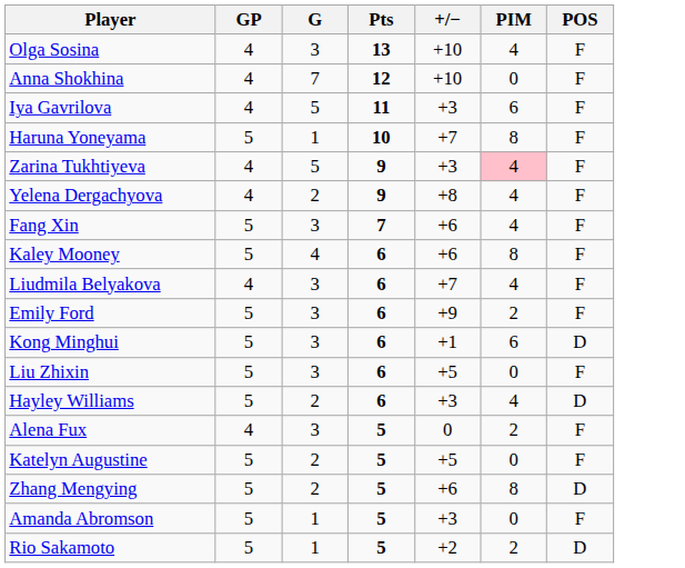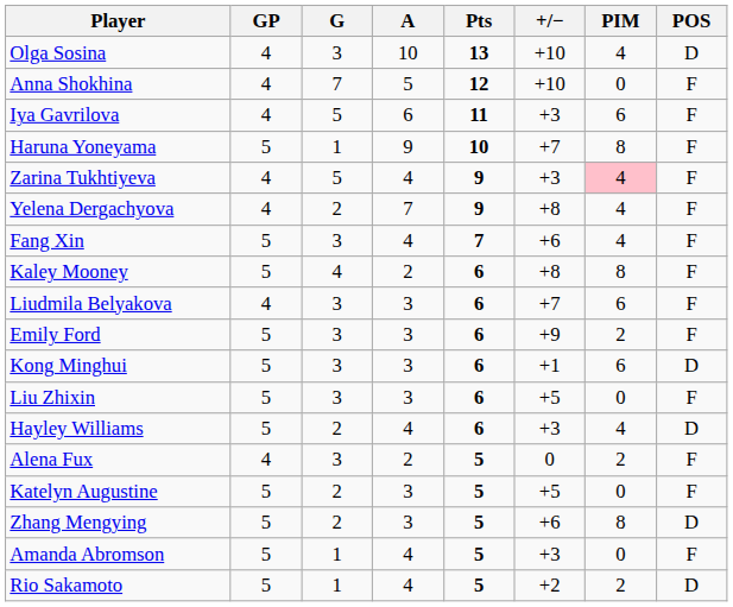 <table class="wikitable sortable" style="text-align:center;">
 <tr>
 <th style="width:175px;">Player</th>
 <th style="width:50px;">GP</th>
 <th style="width:50px;">G</th>
+<th style="width:50px;">A</th>
 <th style="width:50px;">Pts</th>
 <th style="width:50px;">+/−</th>
 <th style="width:50px;">PIM</th>
 <th style="width:50px;">POS</th>
 </tr>
 <tr>
 <td style="text-align:left;"> <a href='#'>Olga Sosina</a></td>
 <td>4</td>
 <td>3</td>
+<td>10</td>
 <td><strong>13</strong></td>
 <td>+10</td>
 <td>4</td>
-<td>F</td>
+<td>D</td>
 </tr>
 <tr>
 <td style="text-align:left;"> <a href='#'>Anna Shokhina</a></td>
 <td>4</td>
 <td>7</td>
+<td>5</td>
 <td><strong>12</strong></td>
 <td>+10</td>
 <td>0</td>
 <td>F</td>
 </tr>
 <tr>
 <td style="text-align:left;"> <a href='#'>Iya Gavrilova</a></td>
 <td>4</td>
 <td>5</td>
+<td>6</td>
 <td><strong>11</strong></td>
 <td>+3</td>
 <td>6</td>
 <td>F</td>
 </tr>
 <tr>
 <td style="text-align:left;"> <a href='#'>Haruna Yoneyama</a></td>
 <td>5</td>
 <td>1</td>
+<td>9</td>
 <td><strong>10</strong></td>
 <td>+7</td>
 <td>8</td>
 <td>F</td>
 </tr>
 <tr>
 <td style="text-align:left;"> <a href='#'>Zarina Tukhtiyeva</a></td>
 <td>4</td>
 <td>5</td>
+<td>4</td>
 <td><strong>9</strong></td>
 <td>+3</td>
 <td style="background: pink;">4</td>
 <td>F</td>
 </tr>
 <tr>
 <td style="text-align:left;"> <a href='#'>Yelena Dergachyova</a></td>
 <td>4</td>
 <td>2</td>
+<td>7</td>
 <td><strong>9</strong></td>
 <td>+8</td>
 <td>4</td>
 <td>F</td>
 </tr>
 <tr>
 <td style="text-align:left;"> <a href='#'>Fang Xin</a></td>
 <td>5</td>
 <td>3</td>
+<td>4</td>
 <td><strong>7</strong></td>
 <td>+6</td>
 <td>4</td>
 <td>F</td>
 </tr>
 <tr>
 <td style="text-align:left;"> <a href='#'>Kaley Mooney</a></td>
 <td>5</td>
 <td>4</td>
+<td>2</td>
 <td><strong>6</strong></td>
-<td>+6</td>
+<td>+8</td>
 <td>8</td>
 <td>F</td>
 </tr>
 <tr>
 <td style="text-align:left;"> <a href='#'>Liudmila Belyakova</a></td>
 <td>4</td>
 <td>3</td>
+<td>3</td>
 <td><strong>6</strong></td>
 <td>+7</td>
-<td>4</td>
+<td>6</td>
 <td>F</td>
 </tr>
 <tr>
 <td style="text-align:left;"> <a href='#'>Emily Ford</a></td>
 <td>5</td>
+<td>3</td>
 <td>3</td>
 <td><strong>6</strong></td>
 <td>+9</td>
 <td>2</td>
 <td>F</td>
 </tr>
 <tr>
 <td style="text-align:left;"> <a href='#'>Kong Minghui</a></td>
 <td>5</td>
 <td>3</td>
+<td>3</td>
 <td><strong>6</strong></td>
 <td>+1</td>
 <td>6</td>
 <td>D</td>
 </tr>
 <tr>
 <td style="text-align:left;"> <a href='#'>Liu Zhixin</a></td>
 <td>5</td>
+<td>3</td>
 <td>3</td>
 <td><strong>6</strong></td>
 <td>+5</td>
 <td>0</td>
 <td>F</td>
 </tr>
 <tr>
 <td style="text-align:left;"> <a href='#'>Hayley Williams</a></td>
 <td>5</td>
 <td>2</td>
+<td>4</td>
 <td><strong>6</strong></td>
 <td>+3</td>
 <td>4</td>
 <td>D</td>
 </tr>
 <tr>
 <td style="text-align:left;"> <a href='#'>Alena Fux</a></td>
 <td>4</td>
 <td>3</td>
+<td>2</td>
 <td><strong>5</strong></td>
 <td>0</td>
 <td>2</td>
 <td>F</td>
 </tr>
 <tr>
 <td style="text-align:left;"> <a href='#'>Katelyn Augustine</a></td>
 <td>5</td>
 <td>2</td>
+<td>3</td>
 <td><strong>5</strong></td>
 <td>+5</td>
 <td>0</td>
 <td>F</td>
 </tr>
 <tr>
 <td style="text-align:left;"> <a href='#'>Zhang Mengying</a></td>
 <td>5</td>
 <td>2</td>
+<td>3</td>
 <td><strong>5</strong></td>
 <td>+6</td>
 <td>8</td>
 <td>D</td>
 </tr>
 <tr>
 <td style="text-align:left;"> <a href='#'>Amanda Abromson</a></td>
 <td>5</td>
 <td>1</td>
+<td>4</td>
 <td><strong>5</strong></td>
 <td>+3</td>
 <td>0</td>
 <td>F</td>
 </tr>
 <tr>
 <td style="text-align:left;"> <a href='#'>Rio Sakamoto</a></td>
 <td>5</td>
 <td>1</td>
+<td>4</td>
 <td><strong>5</strong></td>
 <td>+2</td>
 <td>2</td>
 <td>D</td>
 </tr>
 </table>
